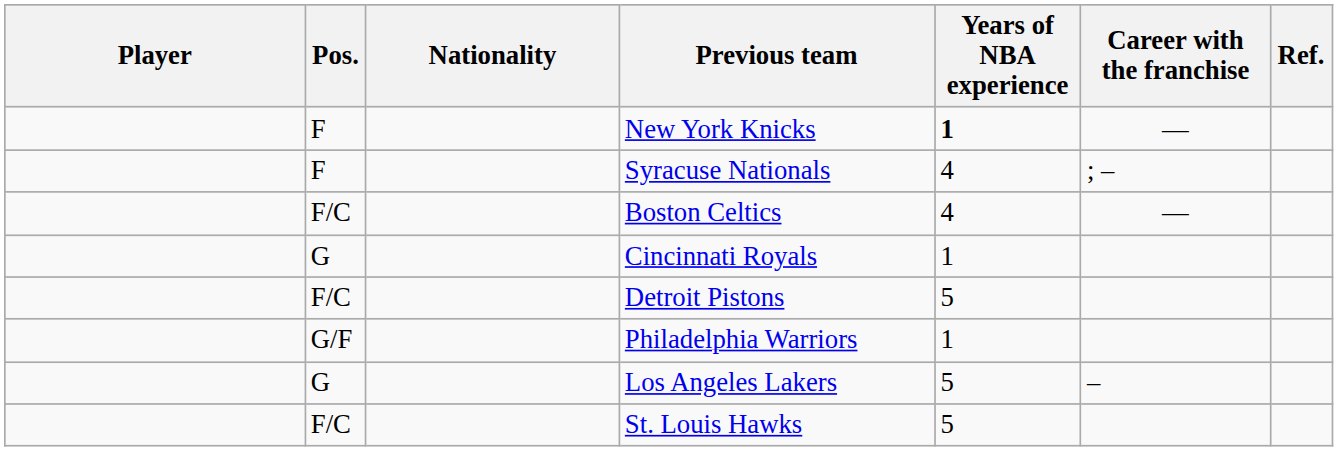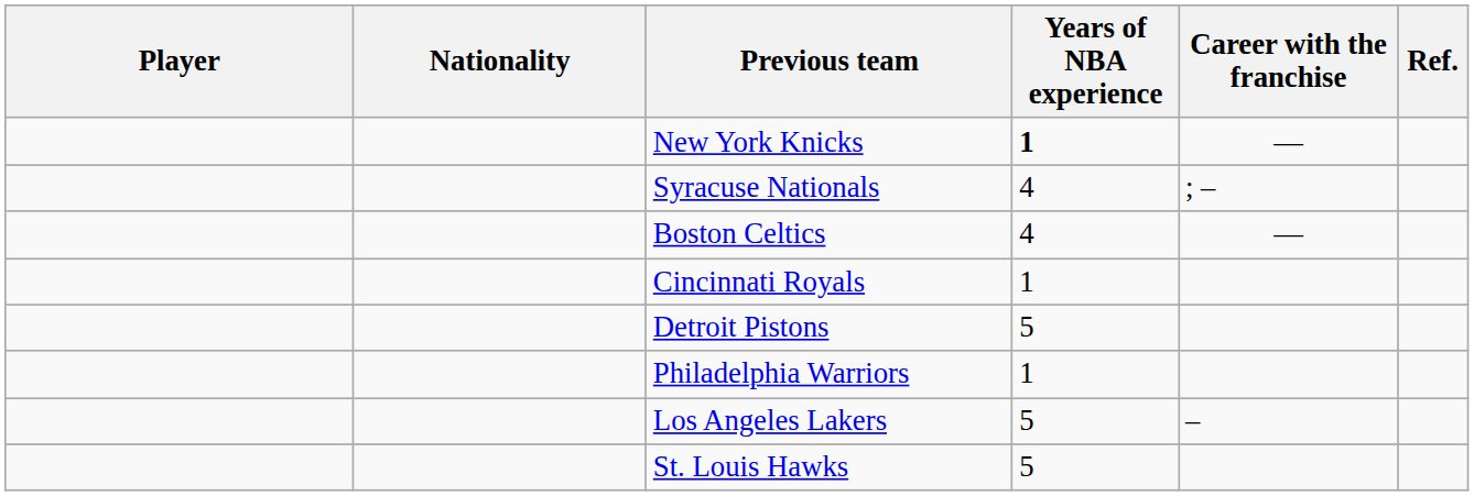 <table class="wikitable sortable" width="90%">
 <tr>
 <th width="19%">Player</th>
-<th width="1%">Pos.</th>
 <th width="16%" class=unsortable>Nationality</th>
 <th width="20%">Previous team</th>
 <th width="5%">Years of NBA experience</th>
 <th width="12%">Career with the franchise</th>
 <th width="1%" class=unsortable>Ref.</th>
 </tr>
 <tr>
 <td></td>
-<td>F</td>
 <td></td>
 <td><a href='#'>New York Knicks</a></td>
 <td><strong>1</strong></td>
 <td align="center">—</td>
 <td align="center"></td>
 </tr>
 <tr>
 <td></td>
-<td>F</td>
 <td></td>
 <td><a href='#'>Syracuse Nationals</a></td>
 <td>4</td>
 <td>; –</td>
 <td align="center"></td>
 </tr>
 <tr>
 <td></td>
-<td>F/C</td>
 <td></td>
 <td><a href='#'>Boston Celtics</a></td>
 <td>4</td>
 <td align="center">—</td>
 <td align="center"></td>
 </tr>
 <tr>
 <td></td>
-<td>G</td>
 <td></td>
 <td><a href='#'>Cincinnati Royals</a></td>
 <td>1</td>
 <td></td>
 <td align="center"></td>
 </tr>
 <tr>
 <td></td>
-<td>F/C</td>
 <td></td>
 <td><a href='#'>Detroit Pistons</a></td>
 <td>5</td>
 <td></td>
 <td align="center"></td>
 </tr>
 <tr>
 <td></td>
-<td>G/F</td>
 <td></td>
 <td><a href='#'>Philadelphia Warriors</a></td>
 <td>1</td>
 <td></td>
 <td align="center"></td>
 </tr>
 <tr>
 <td></td>
-<td>G</td>
 <td></td>
 <td><a href='#'>Los Angeles Lakers</a></td>
 <td>5</td>
 <td>–</td>
 <td align="center"></td>
 </tr>
 <tr>
 <td></td>
-<td>F/C</td>
 <td></td>
 <td><a href='#'>St. Louis Hawks</a></td>
 <td>5</td>
 <td></td>
 <td align="center"></td>
 </tr>
 </table>
